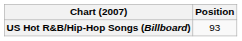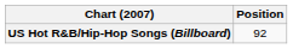 <table class="wikitable plainrowheaders" style="text-align:center">
 <tr>
 <th scope="col">Chart (2007)</th>
 <th scope="col">Position</th>
 </tr>
 <tr>
 <th scope="row">US Hot R&B/Hip-Hop Songs (<em>Billboard</em>)</th>
-<td>93</td>
+<td>92</td>
 </tr>
 </table>
